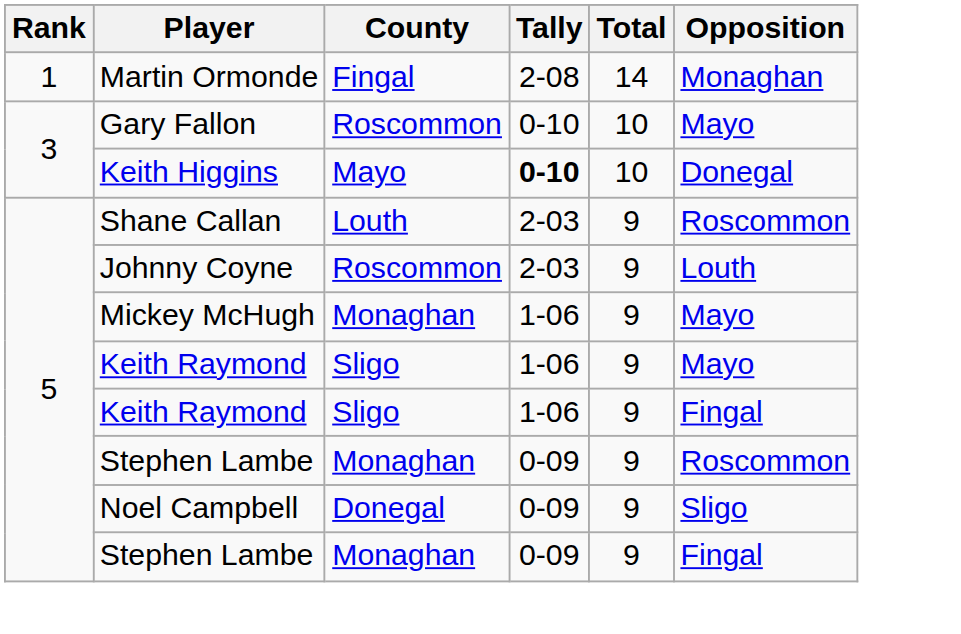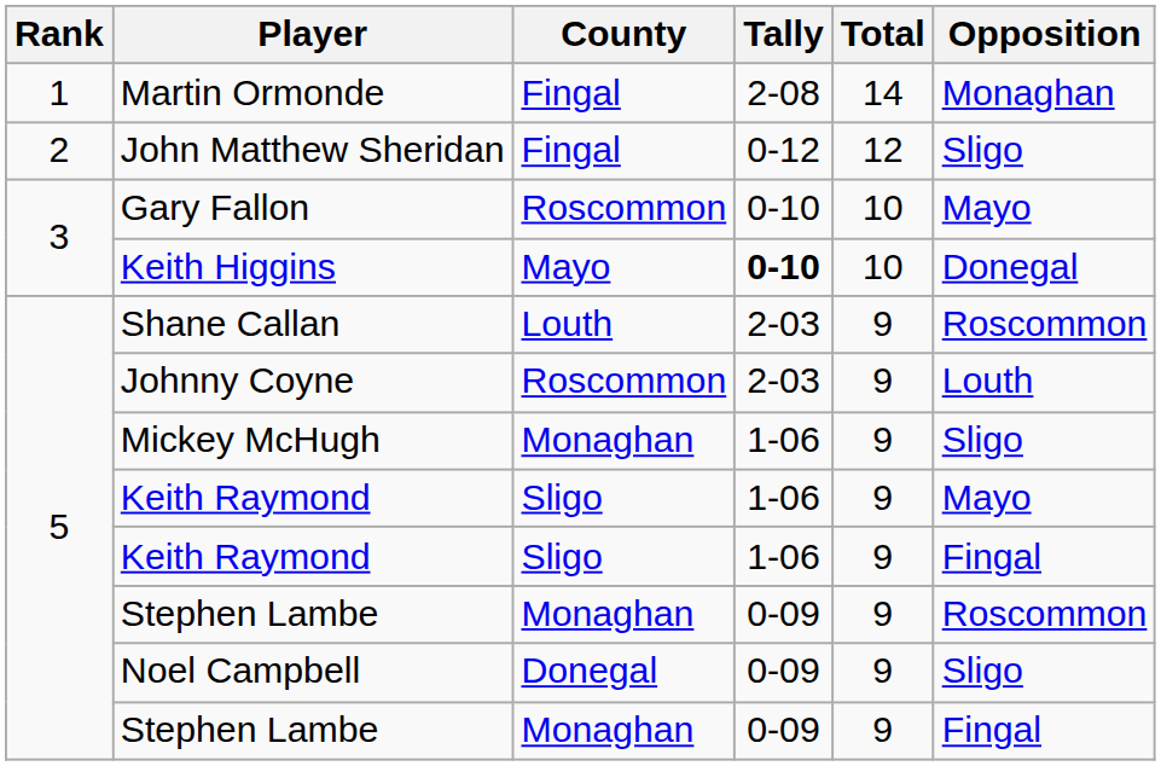 <table class="wikitable">
 <tr>
 <th>Rank</th>
 <th>Player</th>
 <th>County</th>
 <th>Tally</th>
 <th>Total</th>
 <th>Opposition</th>
 </tr>
 <tr>
 <td rowspan=1 align=center>1</td>
 <td>Martin Ormonde</td>
 <td><a href='#'>Fingal</a></td>
 <td align=center>2-08</td>
 <td align=center>14</td>
 <td><a href='#'>Monaghan</a></td>
+</tr>
+<tr>
+<td rowspan=1 align=center>2</td>
+<td>John Matthew Sheridan</td>
+<td><a href='#'>Fingal</a></td>
+<td align=center>0-12</td>
+<td align=center>12</td>
+<td><a href='#'>Sligo</a></td>
 </tr>
 <tr>
 <td rowspan=2 align=center>3</td>
 <td>Gary Fallon</td>
 <td><a href='#'>Roscommon</a></td>
 <td align=center>0-10</td>
 <td align=center>10</td>
 <td><a href='#'>Mayo</a></td>
 </tr>
 <tr>
 <td><a href='#'>Keith Higgins</a></td>
 <td><a href='#'>Mayo</a></td>
 <td align=center><strong>0-10</strong></td>
 <td align=center>10</td>
 <td><a href='#'>Donegal</a></td>
 </tr>
 <tr>
 <td rowspan=8 align=center>5</td>
 <td>Shane Callan</td>
 <td><a href='#'>Louth</a></td>
 <td align=center>2-03</td>
 <td align=center>9</td>
 <td><a href='#'>Roscommon</a></td>
 </tr>
 <tr>
 <td>Johnny Coyne</td>
 <td><a href='#'>Roscommon</a></td>
 <td align=center>2-03</td>
 <td align=center>9</td>
 <td><a href='#'>Louth</a></td>
 </tr>
 <tr>
 <td>Mickey McHugh</td>
 <td><a href='#'>Monaghan</a></td>
 <td align=center>1-06</td>
 <td align=center>9</td>
-<td><a href='#'>Mayo</a></td>
+<td><a href='#'>Sligo</a></td>
 </tr>
 <tr>
 <td><a href='#'>Keith Raymond</a></td>
 <td><a href='#'>Sligo</a></td>
 <td align=center>1-06</td>
 <td align=center>9</td>
 <td><a href='#'>Mayo</a></td>
 </tr>
 <tr>
 <td><a href='#'>Keith Raymond</a></td>
 <td><a href='#'>Sligo</a></td>
 <td align=center>1-06</td>
 <td align=center>9</td>
 <td><a href='#'>Fingal</a></td>
 </tr>
 <tr>
 <td>Stephen Lambe</td>
 <td><a href='#'>Monaghan</a></td>
 <td align=center>0-09</td>
 <td align=center>9</td>
 <td><a href='#'>Roscommon</a></td>
 </tr>
 <tr>
 <td>Noel Campbell</td>
 <td><a href='#'>Donegal</a></td>
 <td align=center>0-09</td>
 <td align=center>9</td>
 <td><a href='#'>Sligo</a></td>
 </tr>
 <tr>
 <td>Stephen Lambe</td>
 <td><a href='#'>Monaghan</a></td>
 <td align=center>0-09</td>
 <td align=center>9</td>
 <td><a href='#'>Fingal</a></td>
 </tr>
 </table>
